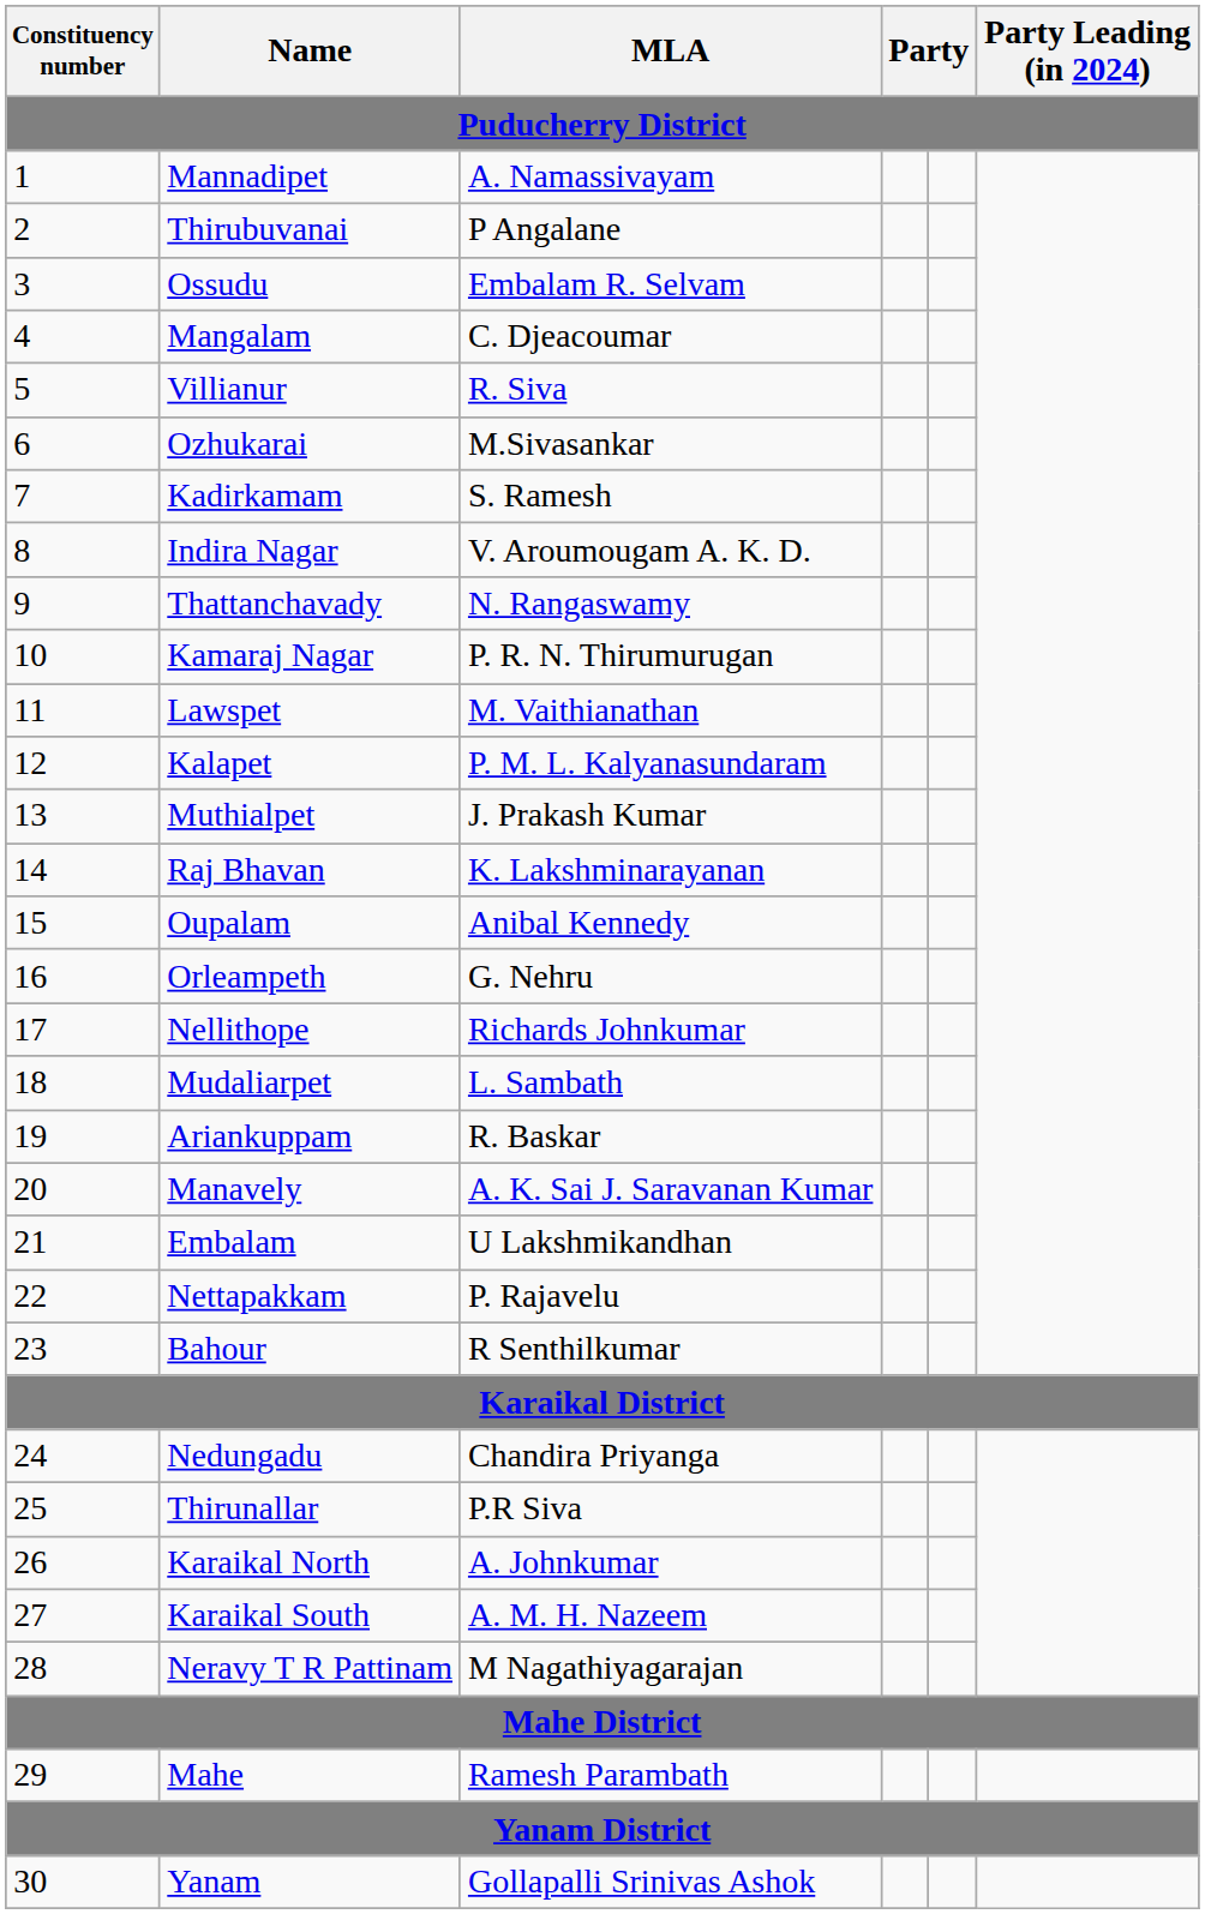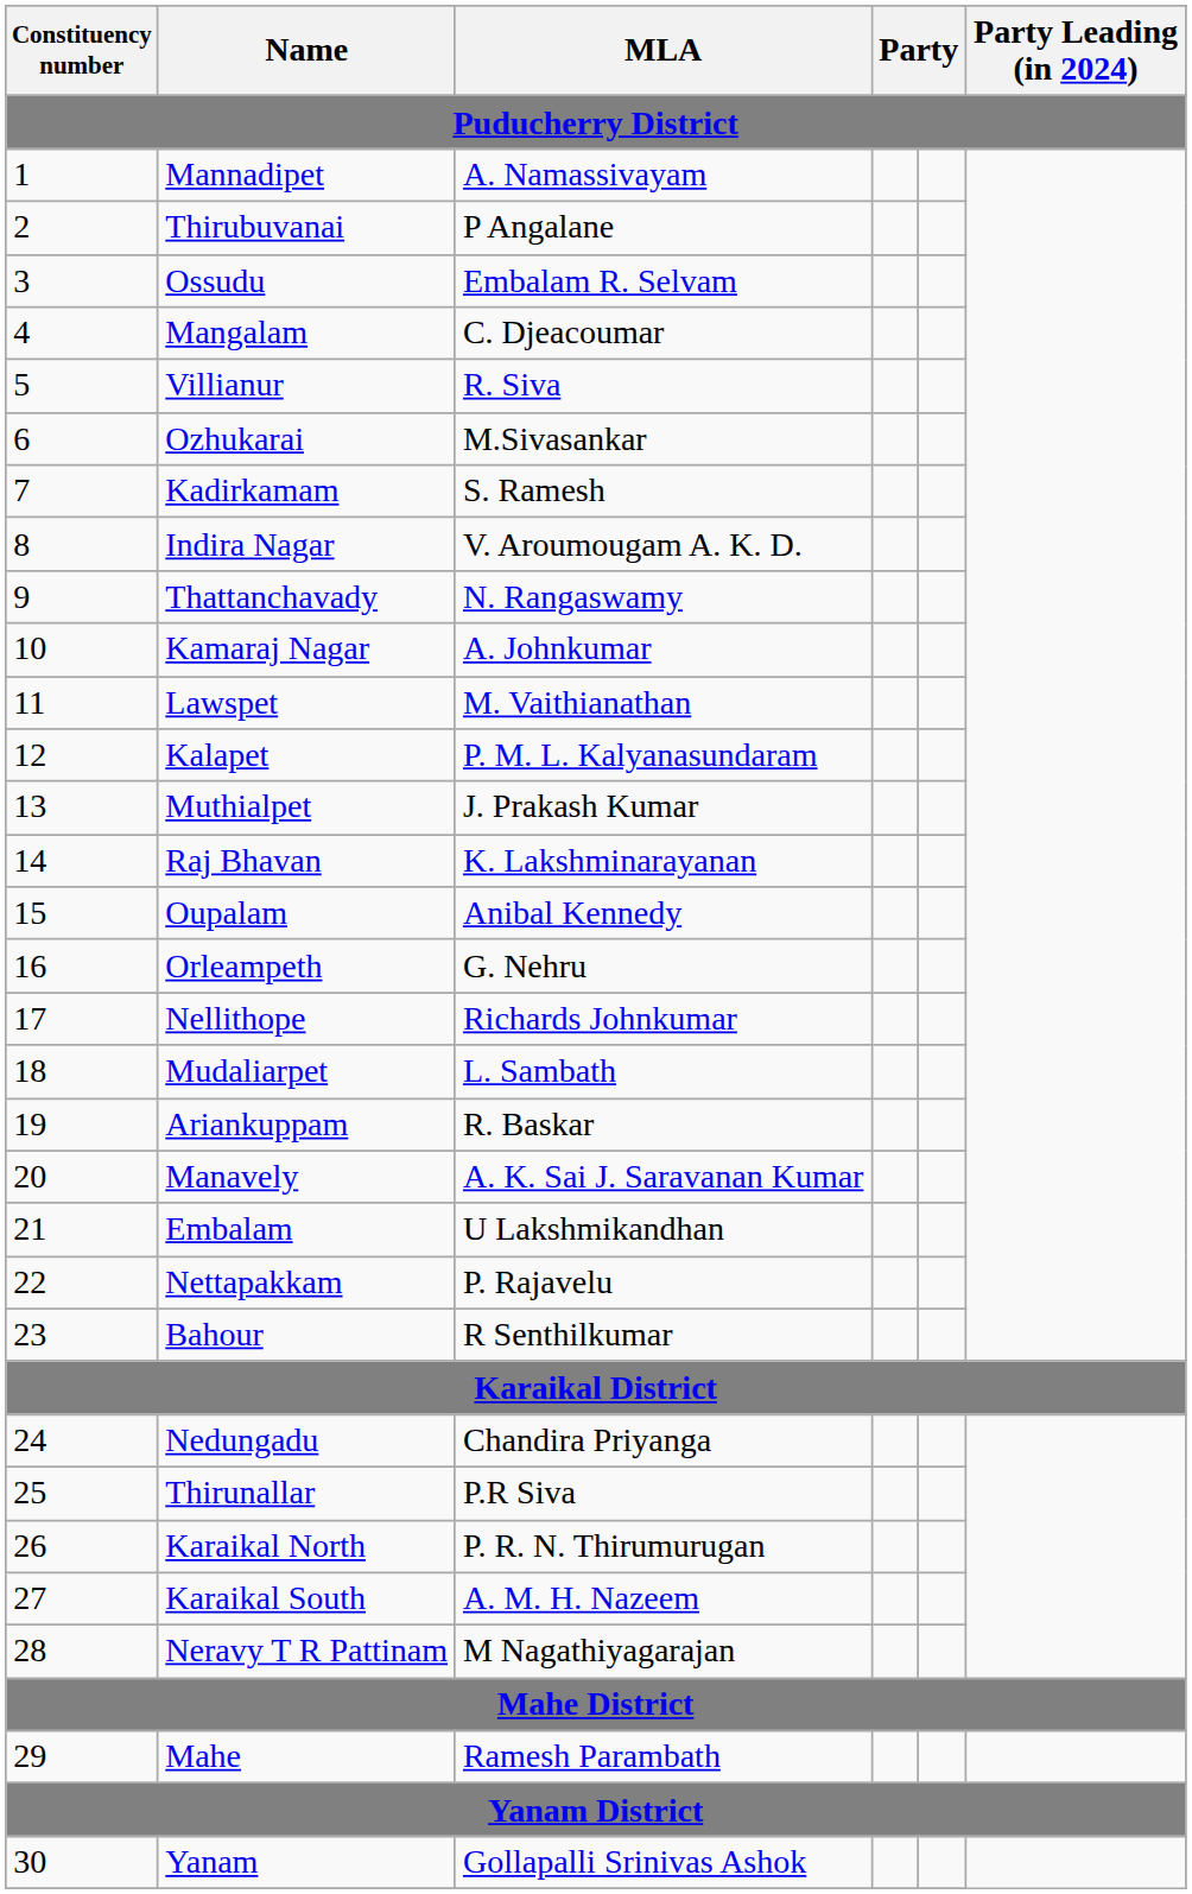 <table class="wikitable sortable collapsible collapsed">
 <tr>
 <th style="font-size:75%">Constituency<br>number</th>
 <th>Name</th>
 <th>MLA</th>
 <th colspan=2>Party</th>
 <th colspan=2>Party Leading <br>(in <a href='#'>2024</a>)</th>
 </tr>
 <tr>
 <td colspan="7" align="center" style="background-color:grey"><a href='#'><span><strong>Puducherry District</strong></span></a></td>
 </tr>
 <tr>
 <td>1</td>
 <td><a href='#'>Mannadipet</a></td>
 <td><a href='#'>A. Namassivayam</a></td>
 <td></td>
 <td></td>
 </tr>
 <tr>
 <td>2</td>
 <td><a href='#'>Thirubuvanai</a></td>
 <td>P Angalane</td>
 <td></td>
 <td></td>
 </tr>
 <tr>
 <td>3</td>
 <td><a href='#'>Ossudu</a></td>
 <td><a href='#'>Embalam R. Selvam</a></td>
 <td></td>
 <td></td>
 </tr>
 <tr>
 <td>4</td>
 <td><a href='#'>Mangalam</a></td>
 <td>C. Djeacoumar</td>
 <td></td>
 <td></td>
 </tr>
 <tr>
 <td>5</td>
 <td><a href='#'>Villianur</a></td>
 <td><a href='#'>R. Siva</a></td>
 <td></td>
 <td></td>
 </tr>
 <tr>
 <td>6</td>
 <td><a href='#'>Ozhukarai</a></td>
 <td>M.Sivasankar</td>
 <td></td>
 <td></td>
 </tr>
 <tr>
 <td>7</td>
 <td><a href='#'>Kadirkamam</a></td>
 <td>S. Ramesh</td>
 <td></td>
 <td></td>
 </tr>
 <tr>
 <td>8</td>
 <td><a href='#'>Indira Nagar</a></td>
 <td>V. Aroumougam A. K. D.</td>
 <td></td>
 <td></td>
 </tr>
 <tr>
 <td>9</td>
 <td><a href='#'>Thattanchavady</a></td>
 <td><a href='#'>N. Rangaswamy</a></td>
 <td></td>
 <td></td>
 </tr>
 <tr>
 <td>10</td>
 <td><a href='#'>Kamaraj Nagar</a></td>
-<td>P. R. N. Thirumurugan</td>
+<td><a href='#'>A. Johnkumar</a></td>
 <td></td>
 <td></td>
 </tr>
 <tr>
 <td>11</td>
 <td><a href='#'>Lawspet</a></td>
 <td><a href='#'>M. Vaithianathan</a></td>
 <td></td>
 <td></td>
 </tr>
 <tr>
 <td>12</td>
 <td><a href='#'>Kalapet</a></td>
 <td><a href='#'>P. M. L. Kalyanasundaram</a></td>
 <td></td>
 <td></td>
 </tr>
 <tr>
 <td>13</td>
 <td><a href='#'>Muthialpet</a></td>
 <td>J. Prakash Kumar</td>
 <td></td>
 <td></td>
 </tr>
 <tr>
 <td>14</td>
 <td><a href='#'>Raj Bhavan</a></td>
 <td><a href='#'>K. Lakshminarayanan</a></td>
 <td></td>
 <td></td>
 </tr>
 <tr>
 <td>15</td>
 <td><a href='#'>Oupalam</a></td>
 <td><a href='#'>Anibal Kennedy</a></td>
 <td></td>
 <td></td>
 </tr>
 <tr>
 <td>16</td>
 <td><a href='#'>Orleampeth</a></td>
 <td>G. Nehru</td>
 <td></td>
 <td></td>
 </tr>
 <tr>
 <td>17</td>
 <td><a href='#'>Nellithope</a></td>
 <td><a href='#'>Richards Johnkumar</a></td>
 <td></td>
 <td></td>
 </tr>
 <tr>
 <td>18</td>
 <td><a href='#'>Mudaliarpet</a></td>
 <td><a href='#'>L. Sambath</a></td>
 <td></td>
 <td></td>
 </tr>
 <tr>
 <td>19</td>
 <td><a href='#'>Ariankuppam</a></td>
 <td>R. Baskar</td>
 <td></td>
 <td></td>
 </tr>
 <tr>
 <td>20</td>
 <td><a href='#'>Manavely</a></td>
 <td><a href='#'>A. K. Sai J. Saravanan Kumar</a></td>
 <td></td>
 <td></td>
 </tr>
 <tr>
 <td>21</td>
 <td><a href='#'>Embalam</a></td>
 <td>U Lakshmikandhan</td>
 <td></td>
 <td></td>
 </tr>
 <tr>
 <td>22</td>
 <td><a href='#'>Nettapakkam</a></td>
 <td>P. Rajavelu</td>
 <td></td>
 <td></td>
 </tr>
 <tr>
 <td>23</td>
 <td><a href='#'>Bahour</a></td>
 <td>R Senthilkumar</td>
 <td></td>
 <td></td>
 </tr>
 <tr>
 <td colspan="7" align="center" style="background-color:grey"><a href='#'><span><strong>Karaikal District</strong></span></a></td>
 </tr>
 <tr>
 <td>24</td>
 <td><a href='#'>Nedungadu</a></td>
 <td>Chandira Priyanga</td>
 <td></td>
 <td></td>
 </tr>
 <tr>
 <td>25</td>
 <td><a href='#'>Thirunallar</a></td>
 <td>P.R Siva</td>
 <td></td>
 <td></td>
 </tr>
 <tr>
 <td>26</td>
 <td><a href='#'>Karaikal North</a></td>
-<td><a href='#'>A. Johnkumar</a></td>
+<td>P. R. N. Thirumurugan</td>
 <td></td>
 <td></td>
 </tr>
 <tr>
 <td>27</td>
 <td><a href='#'>Karaikal South</a></td>
 <td><a href='#'>A. M. H. Nazeem</a></td>
 <td></td>
 <td></td>
 </tr>
 <tr>
 <td>28</td>
 <td><a href='#'>Neravy T R Pattinam</a></td>
 <td>M Nagathiyagarajan</td>
 <td></td>
 <td></td>
 </tr>
 <tr>
 <td colspan="7" align="center" style="background-color:grey"><a href='#'><span><strong>Mahe District</strong></span></a></td>
 </tr>
 <tr>
 <td>29</td>
 <td><a href='#'>Mahe</a></td>
 <td><a href='#'>Ramesh Parambath</a></td>
 <td></td>
 <td></td>
 </tr>
 <tr>
 <td colspan="7" align="center" style="background-color:grey"><a href='#'><span><strong>Yanam District</strong></span></a></td>
 </tr>
 <tr>
 <td>30</td>
 <td><a href='#'>Yanam</a></td>
 <td><a href='#'>Gollapalli Srinivas Ashok</a></td>
 <td></td>
 <td></td>
 </tr>
 <tr>
 </tr>
 </table>
